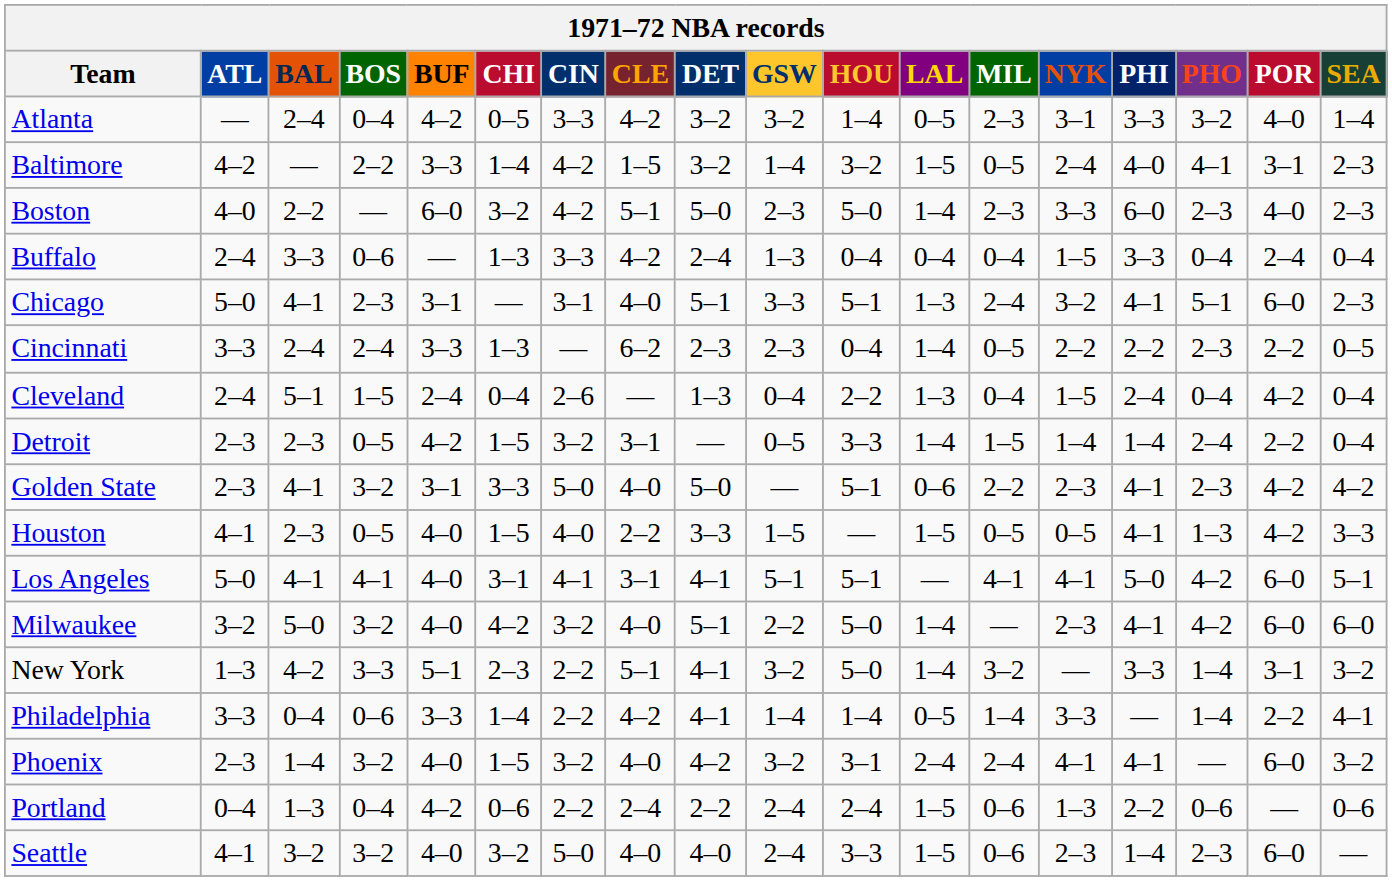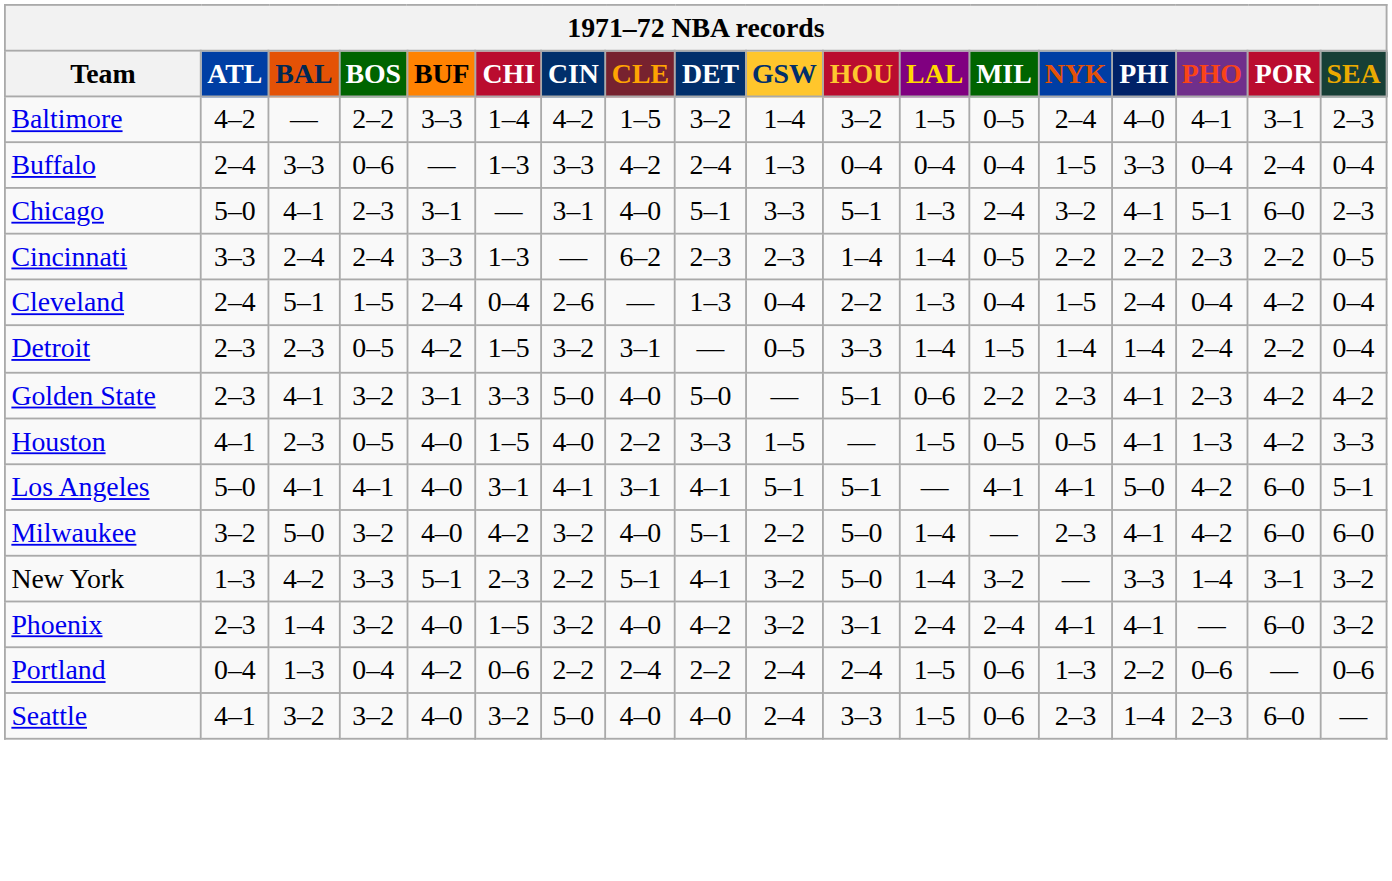 <table class="wikitable" style="font-size:95%; text-align:center;">
 <tr>
 <th colspan=18>1971–72 NBA records</th>
 </tr>
 <tr>
 <th width=100>Team</th>
 <th style="background:#003EA4;color:#FFFFFF;width=35">ATL</th>
 <th style="background:#E45206;color:#002854;width=35">BAL</th>
 <th style="background:#006400;color:#FFFFFF;width=35">BOS</th>
 <th style="background:#FF8201;color:#000000;width=35">BUF</th>
 <th style="background:#BA0C2F;color:#FFFFFF;width=35">CHI</th>
 <th style="background:#012F6B;color:#FFFFFF;width=35">CIN</th>
 <th style="background:#77222F;color:#FFA402;width=35">CLE</th>
 <th style="background:#012F6B;color:#FFFFFF;width=35">DET</th>
 <th style="background:#FFC62C;color:#012F6B;width=35">GSW</th>
 <th style="background:#BA0C2F;color:#FEC72E;width=35">HOU</th>
 <th style="background:#800080;color:#FFD700;width=35">LAL</th>
 <th style="background:#006400;color:#FFFFFF;width=35">MIL</th>
 <th style="background:#003EA4;color:#E35208;width=35">NYK</th>
 <th style="background:#012268;color:#FFFFFF;width=35">PHI</th>
 <th style="background:#702F8B;color:#FA4417;width=35">PHO</th>
 <th style="background:#BA0C2F;color:#FFFFFF;width=35">POR</th>
 <th style="background:#173F36;color:#EBAA00;width=35">SEA</th>
 </tr>
 <tr>
-<td style="text-align:left;"><a href='#'>Atlanta</a></td>
-<td>—</td>
-<td>2–4</td>
-<td>0–4</td>
-<td>4–2</td>
-<td>0–5</td>
-<td>3–3</td>
-<td>4–2</td>
-<td>3–2</td>
-<td>3–2</td>
-<td>1–4</td>
-<td>0–5</td>
-<td>2–3</td>
-<td>3–1</td>
-<td>3–3</td>
-<td>3–2</td>
-<td>4–0</td>
-<td>1–4</td>
-</tr>
-<tr>
 <td style="text-align:left;"><a href='#'>Baltimore</a></td>
 <td>4–2</td>
 <td>—</td>
 <td>2–2</td>
 <td>3–3</td>
 <td>1–4</td>
 <td>4–2</td>
 <td>1–5</td>
 <td>3–2</td>
 <td>1–4</td>
 <td>3–2</td>
 <td>1–5</td>
 <td>0–5</td>
 <td>2–4</td>
 <td>4–0</td>
 <td>4–1</td>
 <td>3–1</td>
-<td>2–3</td>
-</tr>
-<tr>
-<td style="text-align:left;"><a href='#'>Boston</a></td>
-<td>4–0</td>
-<td>2–2</td>
-<td>—</td>
-<td>6–0</td>
-<td>3–2</td>
-<td>4–2</td>
-<td>5–1</td>
-<td>5–0</td>
-<td>2–3</td>
-<td>5–0</td>
-<td>1–4</td>
-<td>2–3</td>
-<td>3–3</td>
-<td>6–0</td>
-<td>2–3</td>
-<td>4–0</td>
 <td>2–3</td>
 </tr>
 <tr>
 <td style="text-align:left;"><a href='#'>Buffalo</a></td>
 <td>2–4</td>
 <td>3–3</td>
 <td>0–6</td>
 <td>—</td>
 <td>1–3</td>
 <td>3–3</td>
 <td>4–2</td>
 <td>2–4</td>
 <td>1–3</td>
 <td>0–4</td>
 <td>0–4</td>
 <td>0–4</td>
 <td>1–5</td>
 <td>3–3</td>
 <td>0–4</td>
 <td>2–4</td>
 <td>0–4</td>
 </tr>
 <tr>
 <td style="text-align:left;"><a href='#'>Chicago</a></td>
 <td>5–0</td>
 <td>4–1</td>
 <td>2–3</td>
 <td>3–1</td>
 <td>—</td>
 <td>3–1</td>
 <td>4–0</td>
 <td>5–1</td>
 <td>3–3</td>
 <td>5–1</td>
 <td>1–3</td>
 <td>2–4</td>
 <td>3–2</td>
 <td>4–1</td>
 <td>5–1</td>
 <td>6–0</td>
 <td>2–3</td>
 </tr>
 <tr>
 <td style="text-align:left;"><a href='#'>Cincinnati</a></td>
 <td>3–3</td>
 <td>2–4</td>
 <td>2–4</td>
 <td>3–3</td>
 <td>1–3</td>
 <td>—</td>
 <td>6–2</td>
 <td>2–3</td>
 <td>2–3</td>
-<td>0–4</td>
+<td>1–4</td>
 <td>1–4</td>
 <td>0–5</td>
 <td>2–2</td>
 <td>2–2</td>
 <td>2–3</td>
 <td>2–2</td>
 <td>0–5</td>
 </tr>
 <tr>
 <td style="text-align:left;"><a href='#'>Cleveland</a></td>
 <td>2–4</td>
 <td>5–1</td>
 <td>1–5</td>
 <td>2–4</td>
 <td>0–4</td>
 <td>2–6</td>
 <td>—</td>
 <td>1–3</td>
 <td>0–4</td>
 <td>2–2</td>
 <td>1–3</td>
 <td>0–4</td>
 <td>1–5</td>
 <td>2–4</td>
 <td>0–4</td>
 <td>4–2</td>
 <td>0–4</td>
 </tr>
 <tr>
 <td style="text-align:left;"><a href='#'>Detroit</a></td>
 <td>2–3</td>
 <td>2–3</td>
 <td>0–5</td>
 <td>4–2</td>
 <td>1–5</td>
 <td>3–2</td>
 <td>3–1</td>
 <td>—</td>
 <td>0–5</td>
 <td>3–3</td>
 <td>1–4</td>
 <td>1–5</td>
 <td>1–4</td>
 <td>1–4</td>
 <td>2–4</td>
 <td>2–2</td>
 <td>0–4</td>
 </tr>
 <tr>
 <td style="text-align:left;"><a href='#'>Golden State</a></td>
 <td>2–3</td>
 <td>4–1</td>
 <td>3–2</td>
 <td>3–1</td>
 <td>3–3</td>
 <td>5–0</td>
 <td>4–0</td>
 <td>5–0</td>
 <td>—</td>
 <td>5–1</td>
 <td>0–6</td>
 <td>2–2</td>
 <td>2–3</td>
 <td>4–1</td>
 <td>2–3</td>
 <td>4–2</td>
 <td>4–2</td>
 </tr>
 <tr>
 <td style="text-align:left;"><a href='#'>Houston</a></td>
 <td>4–1</td>
 <td>2–3</td>
 <td>0–5</td>
 <td>4–0</td>
 <td>1–5</td>
 <td>4–0</td>
 <td>2–2</td>
 <td>3–3</td>
 <td>1–5</td>
 <td>—</td>
 <td>1–5</td>
 <td>0–5</td>
 <td>0–5</td>
 <td>4–1</td>
 <td>1–3</td>
 <td>4–2</td>
 <td>3–3</td>
 </tr>
 <tr>
 <td style="text-align:left;"><a href='#'>Los Angeles</a></td>
 <td>5–0</td>
 <td>4–1</td>
 <td>4–1</td>
 <td>4–0</td>
 <td>3–1</td>
 <td>4–1</td>
 <td>3–1</td>
 <td>4–1</td>
 <td>5–1</td>
 <td>5–1</td>
 <td>—</td>
 <td>4–1</td>
 <td>4–1</td>
 <td>5–0</td>
 <td>4–2</td>
 <td>6–0</td>
 <td>5–1</td>
 </tr>
 <tr>
 <td style="text-align:left;"><a href='#'>Milwaukee</a></td>
 <td>3–2</td>
 <td>5–0</td>
 <td>3–2</td>
 <td>4–0</td>
 <td>4–2</td>
 <td>3–2</td>
 <td>4–0</td>
 <td>5–1</td>
 <td>2–2</td>
 <td>5–0</td>
 <td>1–4</td>
 <td>—</td>
 <td>2–3</td>
 <td>4–1</td>
 <td>4–2</td>
 <td>6–0</td>
 <td>6–0</td>
 </tr>
 <tr>
 <td style="text-align:left;">New York</td>
 <td>1–3</td>
 <td>4–2</td>
 <td>3–3</td>
 <td>5–1</td>
 <td>2–3</td>
 <td>2–2</td>
 <td>5–1</td>
 <td>4–1</td>
 <td>3–2</td>
 <td>5–0</td>
 <td>1–4</td>
 <td>3–2</td>
 <td>—</td>
 <td>3–3</td>
 <td>1–4</td>
 <td>3–1</td>
 <td>3–2</td>
 </tr>
 <tr>
-<td style="text-align:left;"><a href='#'>Philadelphia</a></td>
-<td>3–3</td>
-<td>0–4</td>
-<td>0–6</td>
-<td>3–3</td>
-<td>1–4</td>
-<td>2–2</td>
-<td>4–2</td>
-<td>4–1</td>
-<td>1–4</td>
-<td>1–4</td>
-<td>0–5</td>
-<td>1–4</td>
-<td>3–3</td>
-<td>—</td>
-<td>1–4</td>
-<td>2–2</td>
-<td>4–1</td>
-</tr>
-<tr>
 <td style="text-align:left;"><a href='#'>Phoenix</a></td>
 <td>2–3</td>
 <td>1–4</td>
 <td>3–2</td>
 <td>4–0</td>
 <td>1–5</td>
 <td>3–2</td>
 <td>4–0</td>
 <td>4–2</td>
 <td>3–2</td>
 <td>3–1</td>
 <td>2–4</td>
 <td>2–4</td>
 <td>4–1</td>
 <td>4–1</td>
 <td>—</td>
 <td>6–0</td>
 <td>3–2</td>
 </tr>
 <tr>
 <td style="text-align:left;"><a href='#'>Portland</a></td>
 <td>0–4</td>
 <td>1–3</td>
 <td>0–4</td>
 <td>4–2</td>
 <td>0–6</td>
 <td>2–2</td>
 <td>2–4</td>
 <td>2–2</td>
 <td>2–4</td>
 <td>2–4</td>
 <td>1–5</td>
 <td>0–6</td>
 <td>1–3</td>
 <td>2–2</td>
 <td>0–6</td>
 <td>—</td>
 <td>0–6</td>
 </tr>
 <tr>
 <td style="text-align:left;"><a href='#'>Seattle</a></td>
 <td>4–1</td>
 <td>3–2</td>
 <td>3–2</td>
 <td>4–0</td>
 <td>3–2</td>
 <td>5–0</td>
 <td>4–0</td>
 <td>4–0</td>
 <td>2–4</td>
 <td>3–3</td>
 <td>1–5</td>
 <td>0–6</td>
 <td>2–3</td>
 <td>1–4</td>
 <td>2–3</td>
 <td>6–0</td>
 <td>—</td>
 </tr>
 </table>
